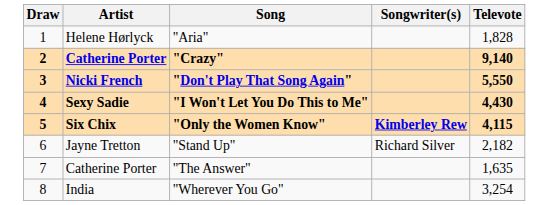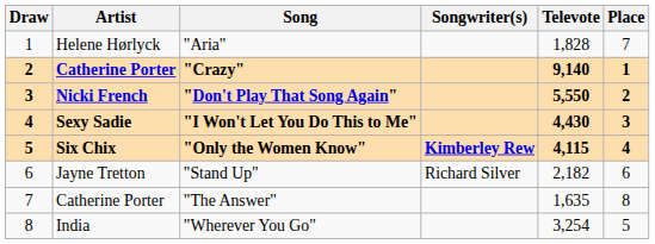 <table class="sortable wikitable" style="margin: 1em auto 1em auto; text-align:center">
 <tr>
 <th>Draw</th>
 <th>Artist</th>
 <th>Song</th>
 <th>Songwriter(s)</th>
 <th>Televote</th>
+<th>Place</th>
 </tr>
 <tr>
 <td>1</td>
 <td style="text-align:left;">Helene Hørlyck</td>
 <td style="text-align:left;">"Aria"</td>
 <td style="text-align:left;"></td>
 <td>1,828</td>
+<td>7</td>
 </tr>
 <tr style="font-weight:bold; background:#ffdead;">
 <td>2</td>
 <td style="text-align:left;"><a href='#'>Catherine Porter</a></td>
 <td style="text-align:left;">"Crazy"</td>
 <td style="text-align:left;"></td>
 <td>9,140</td>
+<td>1</td>
 </tr>
 <tr style="font-weight:bold; background:#ffdead;">
 <td>3</td>
 <td style="text-align:left;"><a href='#'>Nicki French</a></td>
 <td style="text-align:left;">"<a href='#'>Don't Play That Song Again</a>"</td>
 <td style="text-align:left;"></td>
 <td>5,550</td>
+<td>2</td>
 </tr>
 <tr style="font-weight:bold; background:#ffdead;">
 <td>4</td>
 <td style="text-align:left;">Sexy Sadie</td>
 <td style="text-align:left;">"I Won't Let You Do This to Me"</td>
 <td style="text-align:left;"></td>
 <td>4,430</td>
+<td>3</td>
 </tr>
 <tr style="font-weight:bold; background:#ffdead;">
 <td>5</td>
 <td style="text-align:left;">Six Chix</td>
 <td style="text-align:left;">"Only the Women Know"</td>
 <td style="text-align:left;"><a href='#'>Kimberley Rew</a></td>
 <td>4,115</td>
+<td>4</td>
 </tr>
 <tr>
 <td>6</td>
 <td style="text-align:left;">Jayne Tretton</td>
 <td style="text-align:left;">"Stand Up"</td>
 <td style="text-align:left;">Richard Silver</td>
 <td>2,182</td>
+<td>6</td>
 </tr>
 <tr>
 <td>7</td>
 <td style="text-align:left;">Catherine Porter</td>
 <td style="text-align:left;">"The Answer"</td>
 <td style="text-align:left;"></td>
 <td>1,635</td>
+<td>8</td>
 </tr>
 <tr>
 <td>8</td>
 <td style="text-align:left;">India</td>
 <td style="text-align:left;">"Wherever You Go"</td>
 <td style="text-align:left;"></td>
 <td>3,254</td>
+<td>5</td>
 </tr>
 </table>
